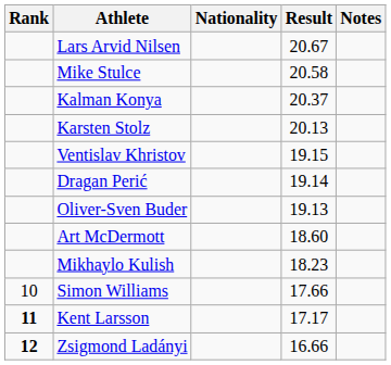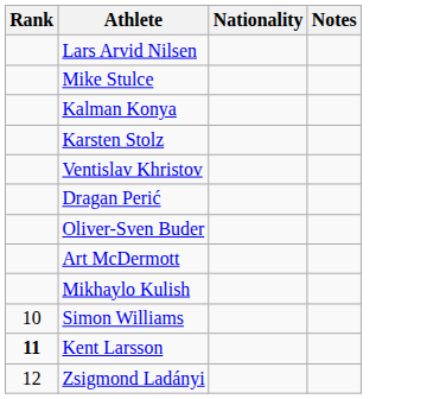 <table class="wikitable sortable" style="text-align:center">
 <tr>
 <th>Rank</th>
 <th>Athlete</th>
 <th>Nationality</th>
-<th>Result</th>
 <th>Notes</th>
 </tr>
 <tr>
 <td></td>
 <td align=left><a href='#'>Lars Arvid Nilsen</a></td>
 <td align=left></td>
-<td>20.67</td>
 <td></td>
 </tr>
 <tr>
 <td></td>
 <td align=left><a href='#'>Mike Stulce</a></td>
 <td align=left></td>
-<td>20.58</td>
 <td></td>
 </tr>
 <tr>
 <td></td>
 <td align=left><a href='#'>Kalman Konya</a></td>
 <td align=left></td>
-<td>20.37</td>
 <td></td>
 </tr>
 <tr>
 <td></td>
 <td align=left><a href='#'>Karsten Stolz</a></td>
 <td align=left></td>
-<td>20.13</td>
 <td></td>
 </tr>
 <tr>
 <td></td>
 <td align=left><a href='#'>Ventislav Khristov</a></td>
 <td align=left></td>
-<td>19.15</td>
 <td></td>
 </tr>
 <tr>
 <td></td>
 <td align=left><a href='#'>Dragan Perić</a></td>
 <td align=left></td>
-<td>19.14</td>
 <td></td>
 </tr>
 <tr>
 <td></td>
 <td align=left><a href='#'>Oliver-Sven Buder</a></td>
 <td align=left></td>
-<td>19.13</td>
 <td></td>
 </tr>
 <tr>
 <td></td>
 <td align=left><a href='#'>Art McDermott</a></td>
 <td align=left></td>
-<td>18.60</td>
 <td></td>
 </tr>
 <tr>
 <td></td>
 <td align=left><a href='#'>Mikhaylo Kulish</a></td>
 <td align=left></td>
-<td>18.23</td>
 <td></td>
 </tr>
 <tr>
 <td>10</td>
 <td align=left><a href='#'>Simon Williams</a></td>
 <td align=left></td>
-<td>17.66</td>
 <td></td>
 </tr>
 <tr>
 <td><strong>11</strong></td>
 <td align=left><a href='#'>Kent Larsson</a></td>
 <td align=left></td>
-<td>17.17</td>
 <td></td>
 </tr>
 <tr>
-<td><strong>12</strong></td>
+<td>12</td>
 <td align=left><a href='#'>Zsigmond Ladányi</a></td>
 <td align=left></td>
-<td>16.66</td>
 <td></td>
 </tr>
 </table>
